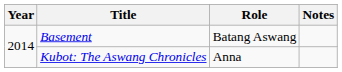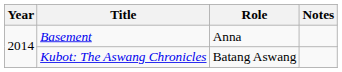 <table class="wikitable sortable">
 <tr>
 <th>Year</th>
 <th>Title</th>
 <th>Role</th>
 <th>Notes</th>
 </tr>
 <tr>
 <td rowspan="2">2014</td>
 <td><em><a href='#'>Basement</a></em></td>
-<td>Batang Aswang</td>
+<td>Anna</td>
 <td></td>
 </tr>
 <tr>
 <td><em><a href='#'>Kubot: The Aswang Chronicles</a></em></td>
-<td>Anna</td>
+<td>Batang Aswang</td>
 <td></td>
 </tr>
 </table>
